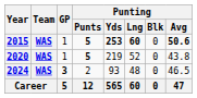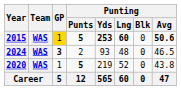 <table class="wikitable" style="text-align:center">
 <tr>
 <th rowspan="2">Year</th>
 <th rowspan="2">Team</th>
 <th rowspan="2">GP</th>
 <th colspan="5">Punting</th>
 </tr>
 <tr>
 <th>Punts</th>
 <th>Yds</th>
 <th>Lng</th>
 <th>Blk</th>
 <th>Avg</th>
 </tr>
 <tr>
 <th><a href='#'>2015</a></th>
 <th><a href='#'>WAS</a></th>
-<td>1</td>
+<td style="background: gold;">1</td>
 <td><strong>5</strong></td>
 <td><strong>253</strong></td>
 <td><strong>60</strong></td>
 <td>0</td>
 <td><strong>50.6</strong></td>
+</tr>
+<tr>
+<th><a href='#'>2024</a></th>
+<th><a href='#'>WAS</a></th>
+<td><strong>3</strong></td>
+<td>2</td>
+<td>93</td>
+<td>48</td>
+<td>0</td>
+<td>46.5</td>
 </tr>
 <tr>
 <th><a href='#'>2020</a></th>
 <th><a href='#'>WAS</a></th>
 <td>1</td>
 <td><strong>5</strong></td>
 <td>219</td>
 <td>52</td>
 <td>0</td>
 <td>43.8</td>
 </tr>
 <tr>
-<th><a href='#'>2024</a></th>
-<th><a href='#'>WAS</a></th>
-<td><strong>3</strong></td>
-<td>2</td>
-<td>93</td>
-<td>48</td>
-<td>0</td>
-<td>46.5</td>
-</tr>
-<tr>
 <th colspan="2">Career</th>
 <th>5</th>
 <th>12</th>
 <th>565</th>
 <th>60</th>
 <th>0</th>
 <th>47</th>
 </tr>
 </table>
